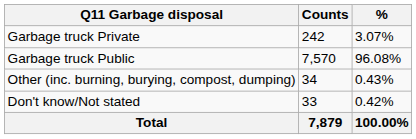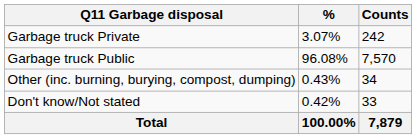 <table class="wikitable sortable">
 <tr>
 <th>Q11 Garbage disposal</th>
+<th>%</th>
 <th>Counts</th>
-<th>%</th>
 </tr>
 <tr>
 <td>Garbage truck Private</td>
+<td>3.07%</td>
 <td>242</td>
-<td>3.07%</td>
 </tr>
 <tr>
 <td>Garbage truck Public</td>
+<td>96.08%</td>
 <td>7,570</td>
-<td>96.08%</td>
 </tr>
 <tr>
 <td>Other (inc. burning, burying, compost, dumping)</td>
+<td>0.43%</td>
 <td>34</td>
-<td>0.43%</td>
 </tr>
 <tr>
 <td>Don't know/Not stated</td>
+<td>0.42%</td>
 <td>33</td>
-<td>0.42%</td>
 </tr>
 <tr>
 <th>Total</th>
+<th>100.00%</th>
 <th>7,879</th>
-<th>100.00%</th>
 </tr>
 </table>
